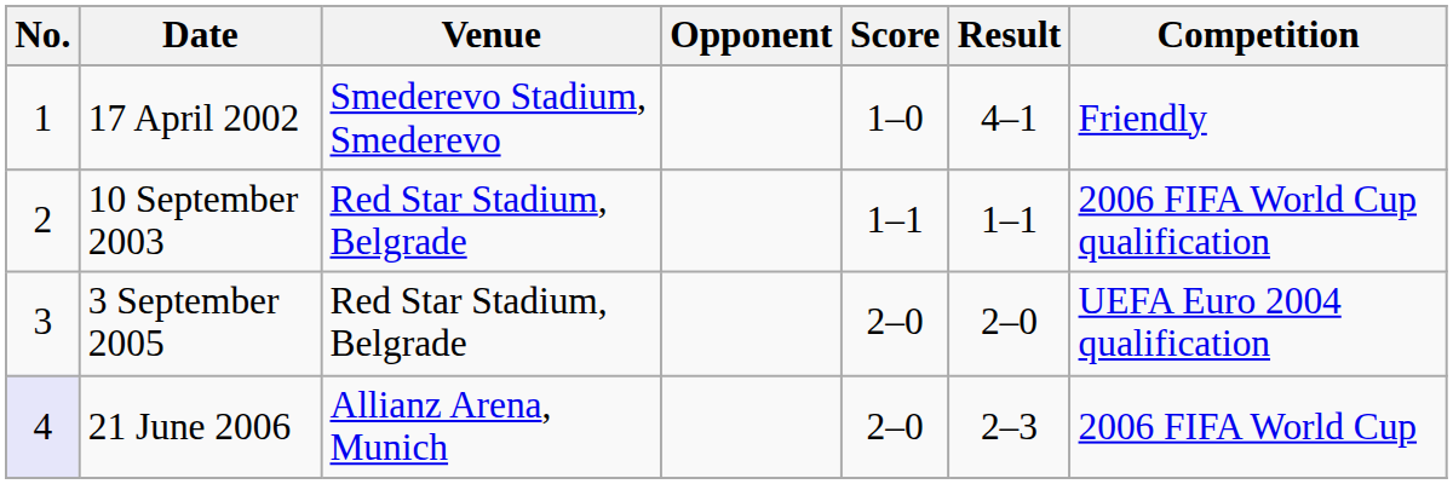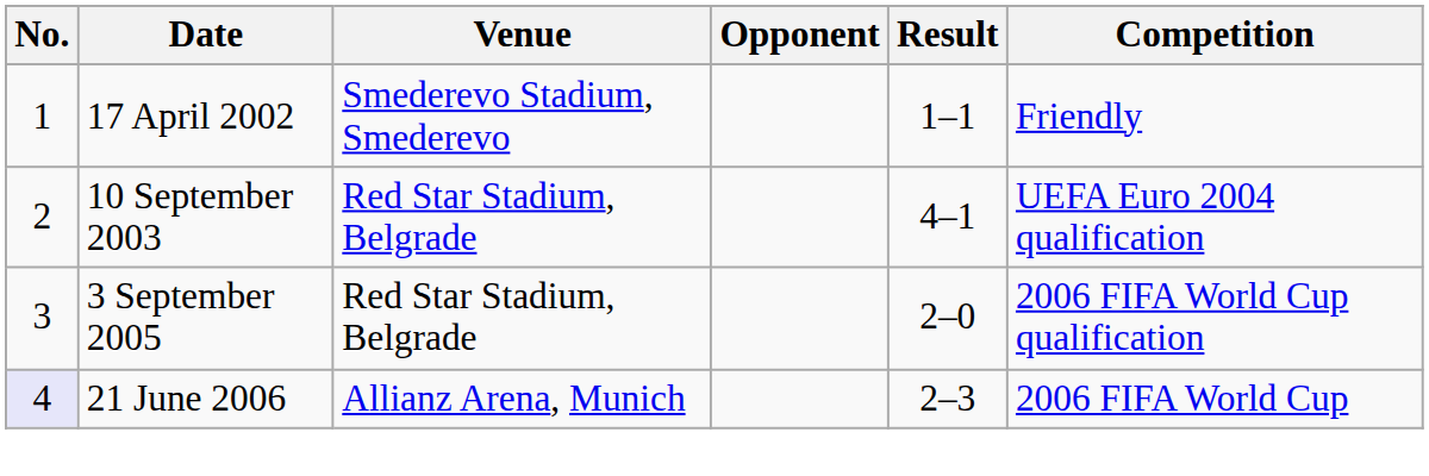 <table class="wikitable">
 <tr>
 <th>No.</th>
 <th>Date</th>
 <th>Venue</th>
 <th>Opponent</th>
-<th>Score</th>
 <th>Result</th>
 <th>Competition</th>
 </tr>
 <tr>
 <td align=center>1</td>
 <td>17 April 2002</td>
 <td><a href='#'>Smederevo Stadium</a>, <a href='#'>Smederevo</a></td>
 <td></td>
-<td align=center>1–0</td>
-<td align=center>4–1</td>
+<td align=center>1–1</td>
 <td><a href='#'>Friendly</a></td>
 </tr>
 <tr>
 <td align=center>2</td>
 <td>10 September 2003</td>
 <td><a href='#'>Red Star Stadium</a>, <a href='#'>Belgrade</a></td>
 <td></td>
-<td align=center>1–1</td>
-<td align=center>1–1</td>
-<td><a href='#'>2006 FIFA World Cup qualification</a></td>
+<td align=center>4–1</td>
+<td><a href='#'>UEFA Euro 2004 qualification</a></td>
 </tr>
 <tr>
 <td align=center>3</td>
 <td>3 September 2005</td>
 <td>Red Star Stadium, Belgrade</td>
 <td></td>
 <td align=center>2–0</td>
-<td align=center>2–0</td>
-<td><a href='#'>UEFA Euro 2004 qualification</a></td>
+<td><a href='#'>2006 FIFA World Cup qualification</a></td>
 </tr>
 <tr>
 <td align=center style="background: lavender;">4</td>
 <td>21 June 2006</td>
 <td><a href='#'>Allianz Arena</a>, <a href='#'>Munich</a></td>
 <td></td>
-<td align=center>2–0</td>
 <td align=center>2–3</td>
 <td><a href='#'>2006 FIFA World Cup</a></td>
 </tr>
 </table>
